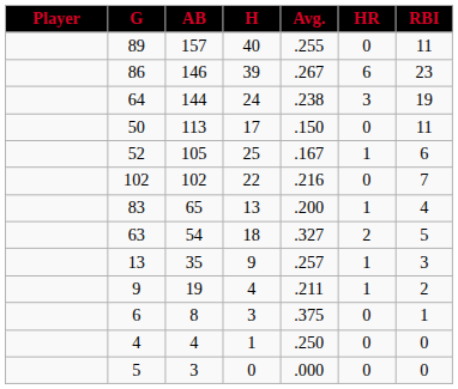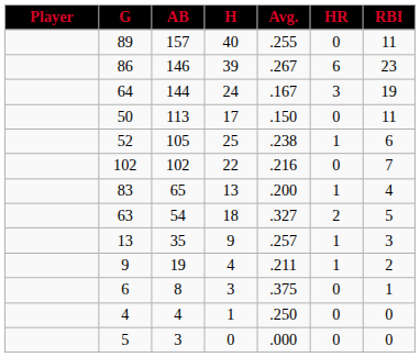 <table class="wikitable sortable">
 <tr>
 <th style="background:black;color:#d40026;" width="16%">Player</th>
 <th style="background:black;color:#d40026;" width="9%">G</th>
 <th style="background:black;color:#d40026;" width="9%">AB</th>
 <th style="background:black;color:#d40026;" width="9%">H</th>
 <th style="background:black;color:#d40026;" width="9%">Avg.</th>
 <th style="background:black;color:#d40026;" width="9%">HR</th>
 <th style="background:black;color:#d40026;" width="9%">RBI</th>
 </tr>
 <tr align="center">
 <td></td>
 <td>89</td>
 <td>157</td>
 <td>40</td>
 <td>.255</td>
 <td>0</td>
 <td>11</td>
 </tr>
 <tr align="center">
 <td></td>
 <td>86</td>
 <td>146</td>
 <td>39</td>
 <td>.267</td>
 <td>6</td>
 <td>23</td>
 </tr>
 <tr align="center">
 <td></td>
 <td>64</td>
 <td>144</td>
 <td>24</td>
-<td>.238</td>
+<td>.167</td>
 <td>3</td>
 <td>19</td>
 </tr>
 <tr align="center">
 <td></td>
 <td>50</td>
 <td>113</td>
 <td>17</td>
 <td>.150</td>
 <td>0</td>
 <td>11</td>
 </tr>
 <tr align="center">
 <td></td>
 <td>52</td>
 <td>105</td>
 <td>25</td>
-<td>.167</td>
+<td>.238</td>
 <td>1</td>
 <td>6</td>
 </tr>
 <tr align="center">
 <td></td>
 <td>102</td>
 <td>102</td>
 <td>22</td>
 <td>.216</td>
 <td>0</td>
 <td>7</td>
 </tr>
 <tr align="center">
 <td></td>
 <td>83</td>
 <td>65</td>
 <td>13</td>
 <td>.200</td>
 <td>1</td>
 <td>4</td>
 </tr>
 <tr align="center">
 <td></td>
 <td>63</td>
 <td>54</td>
 <td>18</td>
 <td>.327</td>
 <td>2</td>
 <td>5</td>
 </tr>
 <tr align="center">
 <td></td>
 <td>13</td>
 <td>35</td>
 <td>9</td>
 <td>.257</td>
 <td>1</td>
 <td>3</td>
 </tr>
 <tr align="center">
 <td></td>
 <td>9</td>
 <td>19</td>
 <td>4</td>
 <td>.211</td>
 <td>1</td>
 <td>2</td>
 </tr>
 <tr align="center">
 <td></td>
 <td>6</td>
 <td>8</td>
 <td>3</td>
 <td>.375</td>
 <td>0</td>
 <td>1</td>
 </tr>
 <tr align="center">
 <td></td>
 <td>4</td>
 <td>4</td>
 <td>1</td>
 <td>.250</td>
 <td>0</td>
 <td>0</td>
 </tr>
 <tr align="center">
 <td></td>
 <td>5</td>
 <td>3</td>
 <td>0</td>
 <td>.000</td>
 <td>0</td>
 <td>0</td>
 </tr>
 </table>
